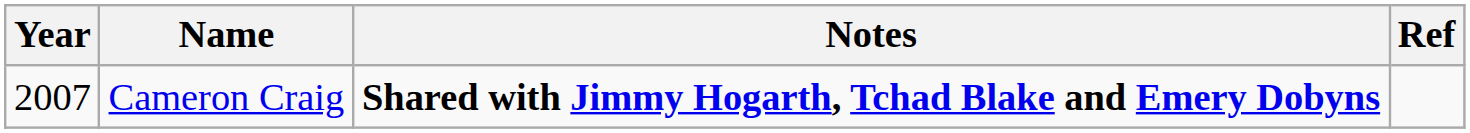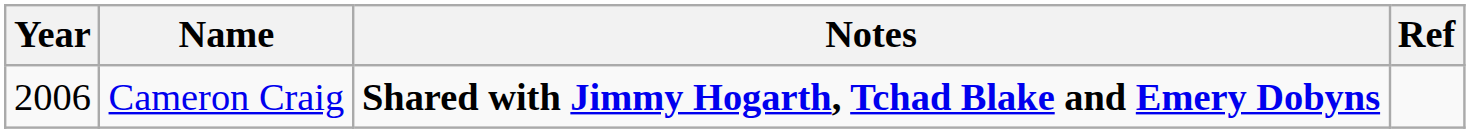 <table class="wikitable">
 <tr>
 <th>Year</th>
 <th>Name</th>
 <th>Notes</th>
 <th>Ref</th>
 </tr>
 <tr>
-<td>2007</td>
+<td>2006</td>
 <td><a href='#'>Cameron Craig</a></td>
 <td><strong>Shared with <a href='#'>Jimmy Hogarth</a>, <a href='#'>Tchad Blake</a> and <a href='#'>Emery Dobyns</a></strong></td>
 <td></td>
 </tr>
 </table>
